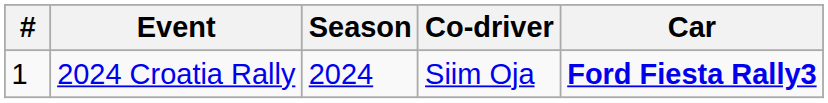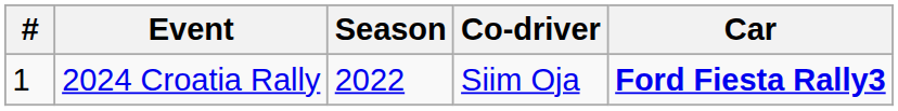 <table class="wikitable">
 <tr>
 <th> # </th>
 <th>Event</th>
 <th>Season</th>
 <th>Co-driver</th>
 <th>Car</th>
 </tr>
 <tr>
 <td>1</td>
 <td> <a href='#'>2024 Croatia Rally</a></td>
-<td><a href='#'>2024</a></td>
+<td><a href='#'>2022</a></td>
 <td> <a href='#'>Siim Oja</a></td>
 <td><strong><a href='#'>Ford Fiesta Rally3</a></strong></td>
 </tr>
 </table>
